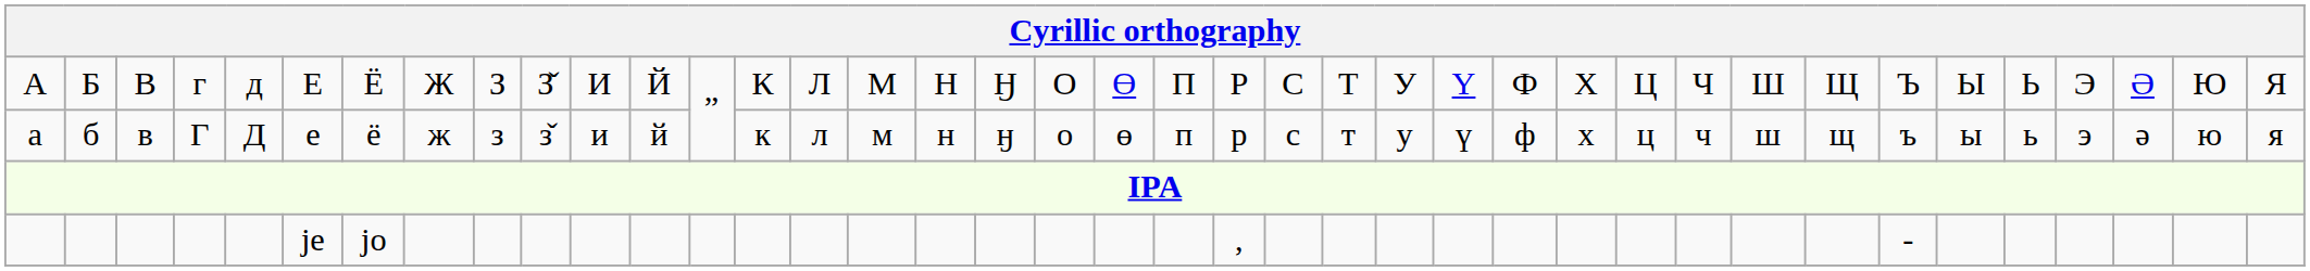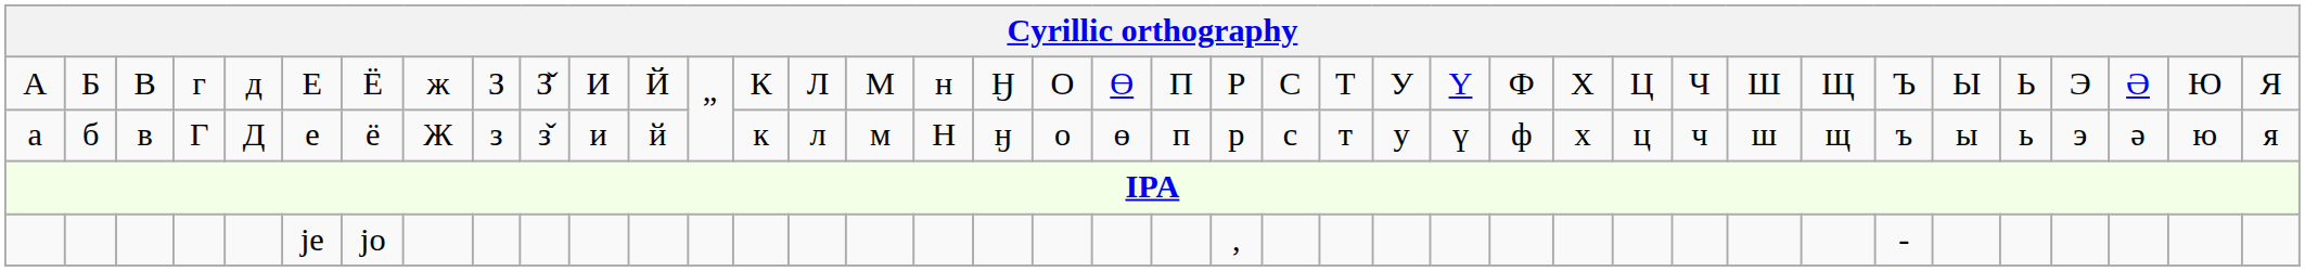 <table class="wikitable" style="width: 70em; text-align: center;">
 <tr>
 <th colspan="39"><a href='#'>Cyrillic orthography</a></th>
 </tr>
 <tr>
 <td>А</td>
 <td>Б</td>
 <td>В</td>
 <td>г</td>
 <td>д</td>
 <td>Е</td>
 <td>Ё</td>
-<td>Ж</td>
+<td>ж</td>
 <td>З</td>
 <td>З̌</td>
 <td>И</td>
 <td>Й</td>
 <td rowspan="2">ˮ</td>
 <td>К</td>
 <td>Л</td>
 <td>М</td>
-<td>Н</td>
+<td>н</td>
 <td>Ӈ</td>
 <td>О</td>
 <td><a href='#'>Ө</a></td>
 <td>П</td>
 <td>Р</td>
 <td>С</td>
 <td>Т</td>
 <td>У</td>
 <td><a href='#'>Ү</a></td>
 <td>Ф</td>
 <td>Х</td>
 <td>Ц</td>
 <td>Ч</td>
 <td>Ш</td>
 <td>Щ</td>
 <td>Ъ</td>
 <td>Ы</td>
 <td>Ь</td>
 <td>Э</td>
 <td><a href='#'>Ә</a></td>
 <td>Ю</td>
 <td>Я</td>
 </tr>
 <tr>
 <td>а</td>
 <td>б</td>
 <td>в</td>
 <td>Г</td>
 <td>Д</td>
 <td>е</td>
 <td>ё</td>
-<td>ж</td>
+<td>Ж</td>
 <td>з</td>
 <td>з̌</td>
 <td>и</td>
 <td>й</td>
 <td>к</td>
 <td>л</td>
 <td>м</td>
-<td>н</td>
+<td>Н</td>
 <td>ӈ</td>
 <td>о</td>
 <td>ө</td>
 <td>п</td>
 <td>р</td>
 <td>с</td>
 <td>т</td>
 <td>у</td>
 <td>ү</td>
 <td>ф</td>
 <td>х</td>
 <td>ц</td>
 <td>ч</td>
 <td>ш</td>
 <td>щ</td>
 <td>ъ</td>
 <td>ы</td>
 <td>ь</td>
 <td>э</td>
 <td>ә</td>
 <td>ю</td>
 <td>я</td>
 </tr>
 <tr>
 <th colspan="39" style="background: #f4ffe7; font-weight: normal;"><a href='#'><strong>IPA</strong></a></th>
 </tr>
 <tr>
 <td></td>
 <td></td>
 <td></td>
 <td></td>
 <td></td>
 <td>je</td>
 <td>jo</td>
 <td></td>
 <td></td>
 <td></td>
 <td></td>
 <td></td>
 <td></td>
 <td></td>
 <td></td>
 <td></td>
 <td></td>
 <td></td>
 <td></td>
 <td></td>
 <td></td>
 <td>, </td>
 <td></td>
 <td></td>
 <td></td>
 <td></td>
 <td></td>
 <td></td>
 <td></td>
 <td></td>
 <td></td>
 <td></td>
 <td>-</td>
 <td></td>
 <td></td>
 <td></td>
 <td></td>
 <td></td>
 <td></td>
 </tr>
 </table>
